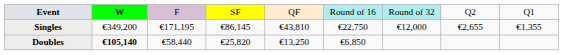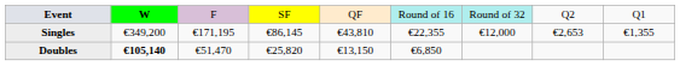 <table class=wikitable style=font-size:90%;text-align:center>
 <tr>
 <td width=130 bgcolor=dfe2e9><strong>Event</strong></td>
 <td width=80 bgcolor=lime><strong>W</strong></td>
 <td width=85 bgcolor=thistle>F</td>
 <td width=85 bgcolor=ffff00>SF</td>
 <td width=85 bgcolor=ffebcd>QF</td>
 <td width=85 bgcolor=afeeee>Round of 16</td>
 <td width=85 bgcolor=afeeee>Round of 32</td>
 <td width=85>Q2</td>
 <td width=85>Q1</td>
 </tr>
 <tr>
 <th style=background:#ededed>Singles</th>
 <td>€349,200</td>
 <td>€171,195</td>
 <td>€86,145</td>
 <td>€43,810</td>
-<td>€22,750</td>
+<td>€22,355</td>
 <td>€12,000</td>
-<td>€2,655</td>
+<td>€2,653</td>
 <td>€1,355</td>
 </tr>
 <tr>
 <th style=background:#ededed>Doubles</th>
 <td><strong>€105,140</strong></td>
-<td>€58,440</td>
+<td>€51,470</td>
 <td>€25,820</td>
-<td>€13,250</td>
+<td>€13,150</td>
 <td>€6,850</td>
 <td></td>
 <td></td>
 <td></td>
 </tr>
 </table>
